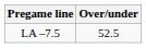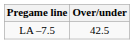 <table class="wikitable">
 <tr align="center">
 <th style=>Pregame line</th>
 <th style=>Over/under</th>
 </tr>
 <tr align="center">
 <td>LA –7.5</td>
-<td>52.5</td>
+<td>42.5</td>
 </tr>
 </table>
